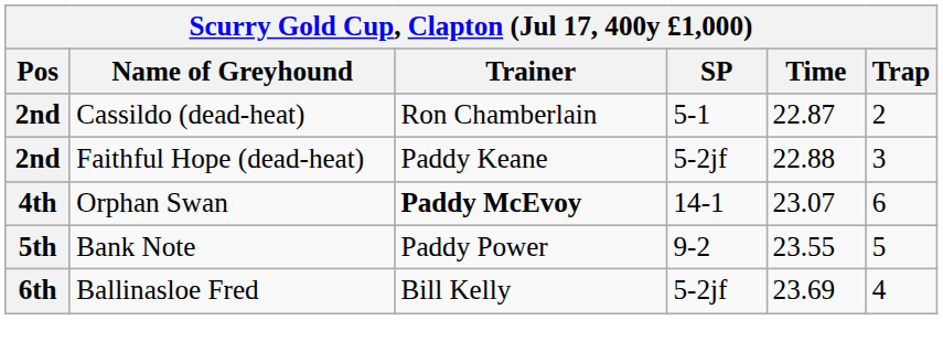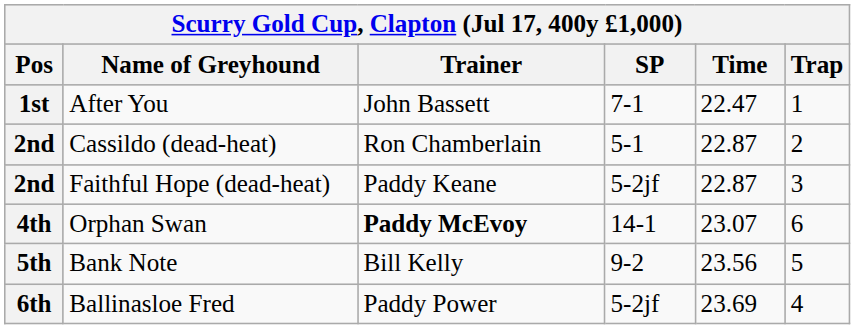 <table class="wikitable">
 <tr>
 <th colspan="6"><a href='#'>Scurry Gold Cup</a>, <a href='#'>Clapton</a> (Jul 17, 400y £1,000)</th>
 </tr>
 <tr>
 <th width=30>Pos</th>
 <th width=180>Name of Greyhound</th>
 <th width=150>Trainer</th>
 <th width=50>SP</th>
 <th width=50>Time</th>
 <th width=30>Trap</th>
+</tr>
+<tr>
+<th>1st</th>
+<td>After You</td>
+<td>John Bassett</td>
+<td>7-1</td>
+<td>22.47</td>
+<td>1</td>
 </tr>
 <tr>
 <th>2nd</th>
 <td>Cassildo (dead-heat)</td>
 <td>Ron Chamberlain</td>
 <td>5-1</td>
 <td>22.87</td>
 <td>2</td>
 </tr>
 <tr>
 <th>2nd</th>
 <td>Faithful Hope (dead-heat)</td>
 <td>Paddy Keane</td>
 <td>5-2jf</td>
-<td>22.88</td>
+<td>22.87</td>
 <td>3</td>
 </tr>
 <tr>
 <th>4th</th>
 <td>Orphan Swan</td>
 <td><strong>Paddy McEvoy</strong></td>
 <td>14-1</td>
 <td>23.07</td>
 <td>6</td>
 </tr>
 <tr>
 <th>5th</th>
 <td>Bank Note</td>
-<td>Paddy Power</td>
+<td>Bill Kelly</td>
 <td>9-2</td>
-<td>23.55</td>
+<td>23.56</td>
 <td>5</td>
 </tr>
 <tr>
 <th>6th</th>
 <td>Ballinasloe Fred</td>
-<td>Bill Kelly</td>
+<td>Paddy Power</td>
 <td>5-2jf</td>
 <td>23.69</td>
 <td>4</td>
 </tr>
 </table>
